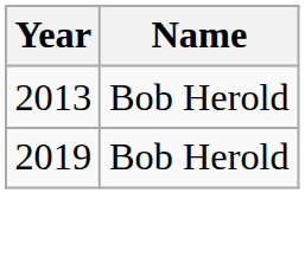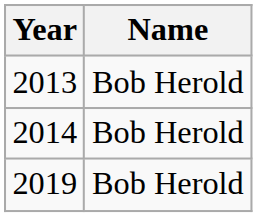 <table class="wikitable">
 <tr>
 <th>Year</th>
 <th>Name</th>
 </tr>
 <tr>
 <td>2013</td>
 <td>Bob Herold</td>
 </tr>
 <tr>
+<td>2014</td>
+<td>Bob Herold</td>
+</tr>
+<tr>
 <td>2019</td>
 <td>Bob Herold</td>
 </tr>
 </table>
